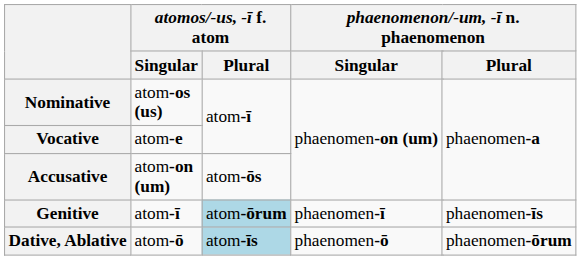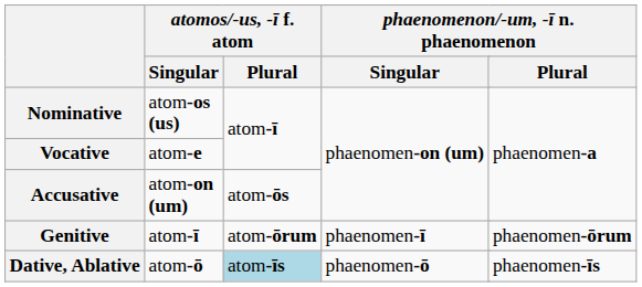 <table class="wikitable">
 <tr>
 <th rowspan="2"></th>
 <th colspan="3"><em>atomos/-us, -ī</em> f.<br>atom</th>
 <th colspan="3"><em>phaenomenon/-um, -ī</em> n.<br>phaenomenon</th>
 </tr>
 <tr>
 <th colspan="2">Singular</th>
 <th>Plural</th>
 <th colspan="2">Singular</th>
 <th>Plural</th>
 </tr>
 <tr>
 <th>Nominative</th>
 <td colspan="2">atom<strong>-os<br>(us)</strong></td>
 <td rowspan="2">atom<strong>-ī</strong></td>
 <td colspan="2" rowspan="3">phaenomen<strong>-on (um)</strong></td>
 <td rowspan="3">phaenomen<strong>-a</strong></td>
 </tr>
 <tr>
 <th>Vocative</th>
 <td colspan="2">atom<strong>-e</strong></td>
 </tr>
 <tr>
 <th>Accusative</th>
 <td colspan="2">atom<strong>-on<br>(um)</strong></td>
 <td>atom<strong>-ōs</strong></td>
 </tr>
 <tr>
 <th>Genitive</th>
 <td colspan="2">atom<strong>-ī</strong></td>
-<td style="background: lightblue;">atom<strong>-ōrum</strong></td>
+<td>atom<strong>-ōrum</strong></td>
 <td colspan="2">phaenomen<strong>-ī</strong></td>
-<td>phaenomen<strong>-īs</strong></td>
+<td>phaenomen<strong>-ōrum</strong></td>
 </tr>
 <tr>
 <th>Dative, Ablative</th>
 <td colspan="2">atom<strong>-ō</strong></td>
 <td style="background: lightblue;">atom<strong>-īs</strong></td>
 <td colspan="2">phaenomen<strong>-ō</strong></td>
-<td>phaenomen<strong>-ōrum</strong></td>
+<td>phaenomen<strong>-īs</strong></td>
 </tr>
 </table>
